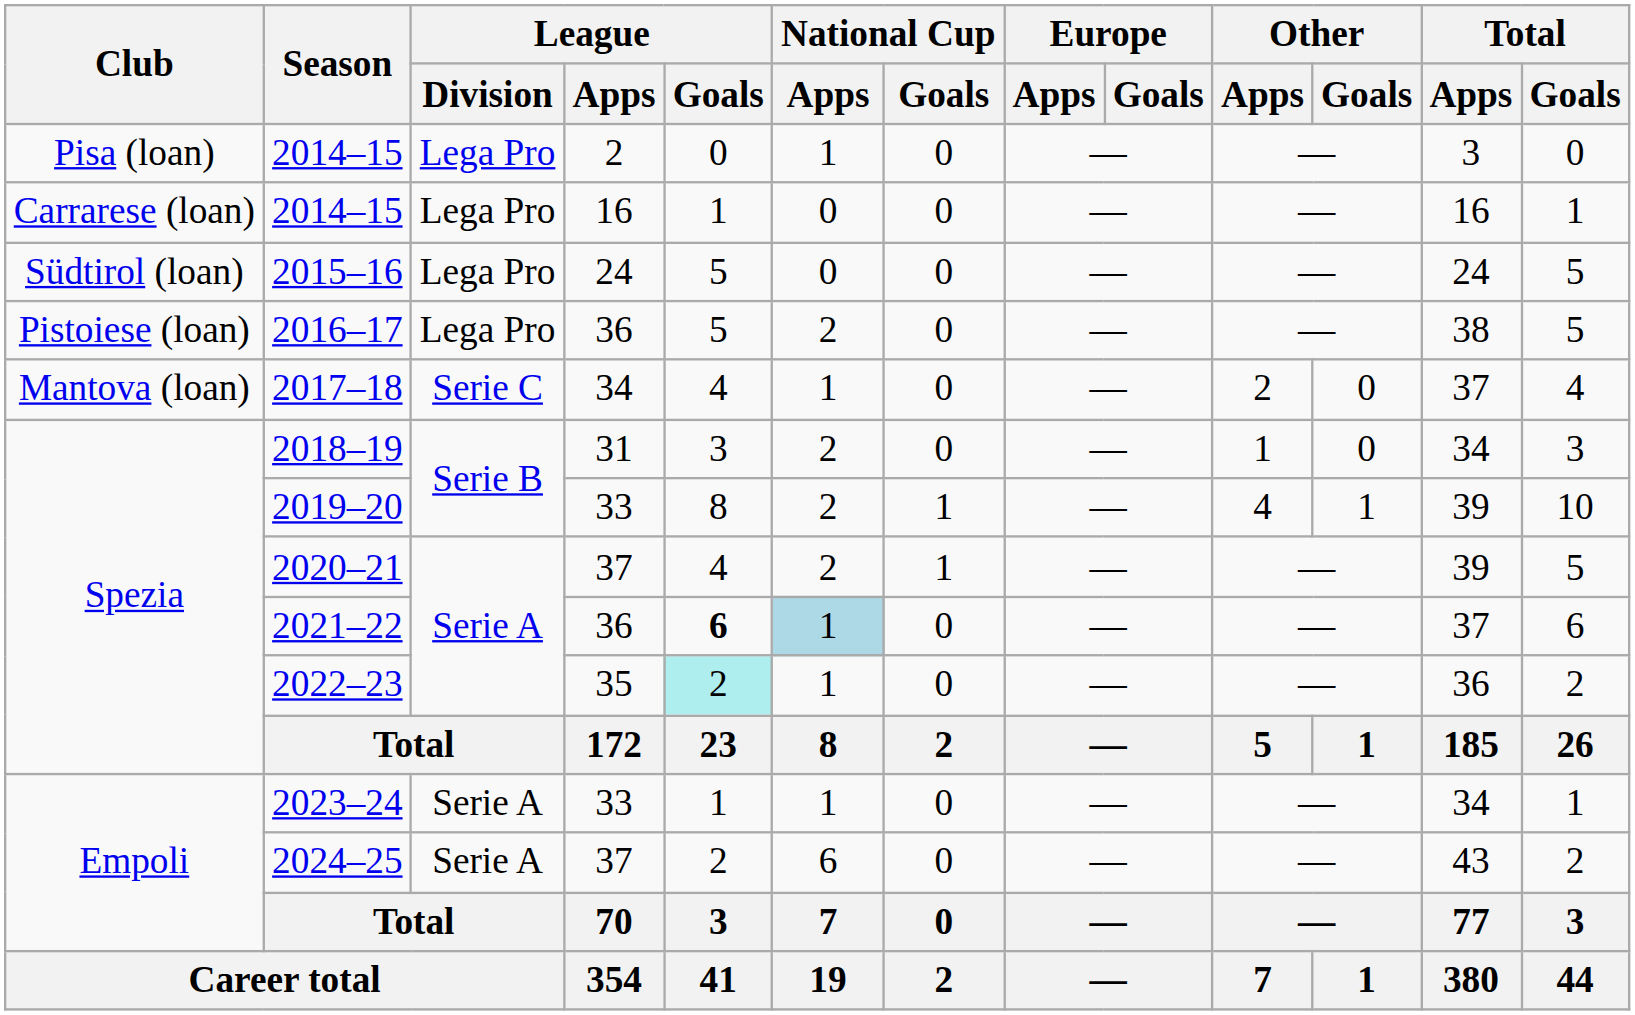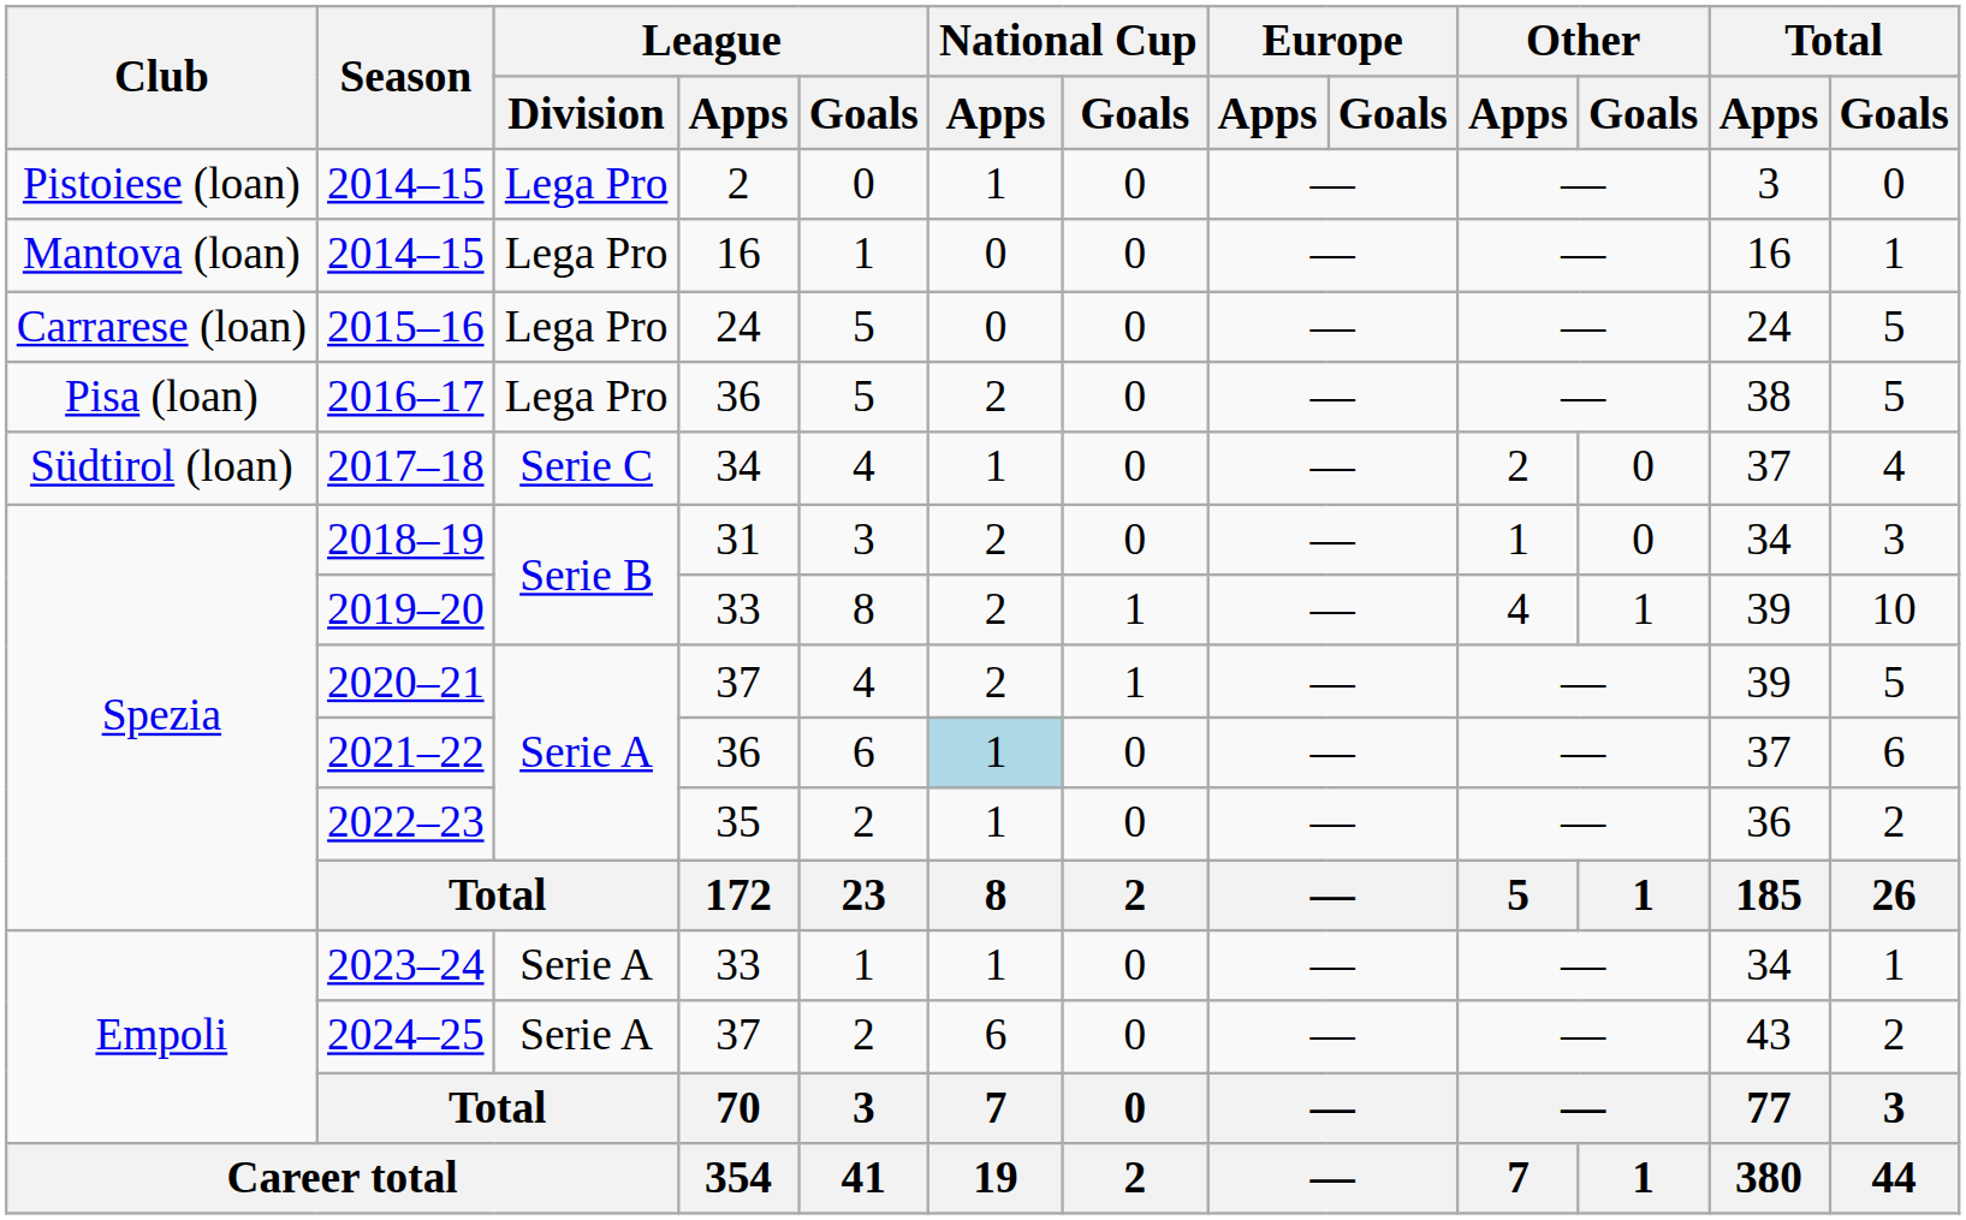 <table class="wikitable" style="text-align:center">
 <tr>
 <th rowspan="2">Club</th>
 <th rowspan="2">Season</th>
 <th colspan="3">League</th>
 <th colspan="2">National Cup</th>
 <th colspan="2">Europe</th>
 <th colspan="2">Other</th>
 <th colspan="2">Total</th>
 </tr>
 <tr>
 <th>Division</th>
 <th>Apps</th>
 <th>Goals</th>
 <th>Apps</th>
 <th>Goals</th>
 <th>Apps</th>
 <th>Goals</th>
 <th>Apps</th>
 <th>Goals</th>
 <th>Apps</th>
 <th>Goals</th>
 </tr>
 <tr>
-<td><a href='#'>Pisa</a> (loan)</td>
+<td><a href='#'>Pistoiese</a> (loan)</td>
 <td><a href='#'>2014–15</a></td>
 <td><a href='#'>Lega Pro</a></td>
 <td>2</td>
 <td>0</td>
 <td>1</td>
 <td>0</td>
 <td colspan="2">—</td>
 <td colspan="2">—</td>
 <td>3</td>
 <td>0</td>
 </tr>
 <tr>
-<td><a href='#'>Carrarese</a> (loan)</td>
+<td><a href='#'>Mantova</a> (loan)</td>
 <td><a href='#'>2014–15</a></td>
 <td>Lega Pro</td>
 <td>16</td>
 <td>1</td>
 <td>0</td>
 <td>0</td>
 <td colspan="2">—</td>
 <td colspan="2">—</td>
 <td>16</td>
 <td>1</td>
 </tr>
 <tr>
-<td><a href='#'>Südtirol</a> (loan)</td>
+<td><a href='#'>Carrarese</a> (loan)</td>
 <td><a href='#'>2015–16</a></td>
 <td>Lega Pro</td>
 <td>24</td>
 <td>5</td>
 <td>0</td>
 <td>0</td>
 <td colspan="2">—</td>
 <td colspan="2">—</td>
 <td>24</td>
 <td>5</td>
 </tr>
 <tr>
-<td><a href='#'>Pistoiese</a> (loan)</td>
+<td><a href='#'>Pisa</a> (loan)</td>
 <td><a href='#'>2016–17</a></td>
 <td>Lega Pro</td>
 <td>36</td>
 <td>5</td>
 <td>2</td>
 <td>0</td>
 <td colspan="2">—</td>
 <td colspan="2">—</td>
 <td>38</td>
 <td>5</td>
 </tr>
 <tr>
-<td><a href='#'>Mantova</a> (loan)</td>
+<td><a href='#'>Südtirol</a> (loan)</td>
 <td><a href='#'>2017–18</a></td>
 <td><a href='#'>Serie C</a></td>
 <td>34</td>
 <td>4</td>
 <td>1</td>
 <td>0</td>
 <td colspan="2">—</td>
 <td>2</td>
 <td>0</td>
 <td>37</td>
 <td>4</td>
 </tr>
 <tr>
 <td rowspan="6"><a href='#'>Spezia</a></td>
 <td><a href='#'>2018–19</a></td>
 <td rowspan="2"><a href='#'>Serie B</a></td>
 <td>31</td>
 <td>3</td>
 <td>2</td>
 <td>0</td>
 <td colspan="2">—</td>
 <td>1</td>
 <td>0</td>
 <td>34</td>
 <td>3</td>
 </tr>
 <tr>
 <td><a href='#'>2019–20</a></td>
 <td>33</td>
 <td>8</td>
 <td>2</td>
 <td>1</td>
 <td colspan="2">—</td>
 <td>4</td>
 <td>1</td>
 <td>39</td>
 <td>10</td>
 </tr>
 <tr>
 <td><a href='#'>2020–21</a></td>
 <td rowspan="3"><a href='#'>Serie A</a></td>
 <td>37</td>
 <td>4</td>
 <td>2</td>
 <td>1</td>
 <td colspan="2">—</td>
 <td colspan="2">—</td>
 <td>39</td>
 <td>5</td>
 </tr>
 <tr>
 <td><a href='#'>2021–22</a></td>
 <td>36</td>
-<td><strong>6</strong></td>
+<td>6</td>
 <td style="background: lightblue;">1</td>
 <td>0</td>
 <td colspan="2">—</td>
 <td colspan="2">—</td>
 <td>37</td>
 <td>6</td>
 </tr>
 <tr>
 <td><a href='#'>2022–23</a></td>
 <td>35</td>
-<td style="background: paleturquoise;">2</td>
+<td>2</td>
 <td>1</td>
 <td>0</td>
 <td colspan="2">—</td>
 <td colspan="2">—</td>
 <td>36</td>
 <td>2</td>
 </tr>
 <tr>
 <th colspan="2">Total</th>
 <th>172</th>
 <th>23</th>
 <th>8</th>
 <th>2</th>
 <th colspan="2">—</th>
 <th>5</th>
 <th>1</th>
 <th>185</th>
 <th>26</th>
 </tr>
 <tr>
 <td rowspan="3"><a href='#'>Empoli</a></td>
 <td><a href='#'>2023–24</a></td>
 <td>Serie A</td>
 <td>33</td>
 <td>1</td>
 <td>1</td>
 <td>0</td>
 <td colspan="2">—</td>
 <td colspan="2">—</td>
 <td>34</td>
 <td>1</td>
 </tr>
 <tr>
 <td><a href='#'>2024–25</a></td>
 <td>Serie A</td>
 <td>37</td>
 <td>2</td>
 <td>6</td>
 <td>0</td>
 <td colspan="2">—</td>
 <td colspan="2">—</td>
 <td>43</td>
 <td>2</td>
 </tr>
 <tr>
 <th colspan="2">Total</th>
 <th>70</th>
 <th>3</th>
 <th>7</th>
 <th>0</th>
 <th colspan="2">—</th>
 <th colspan="2">—</th>
 <th>77</th>
 <th>3</th>
 </tr>
 <tr>
 <th colspan="3">Career total</th>
 <th>354</th>
 <th>41</th>
 <th>19</th>
 <th>2</th>
 <th colspan="2">—</th>
 <th>7</th>
 <th>1</th>
 <th>380</th>
 <th>44</th>
 </tr>
 </table>
